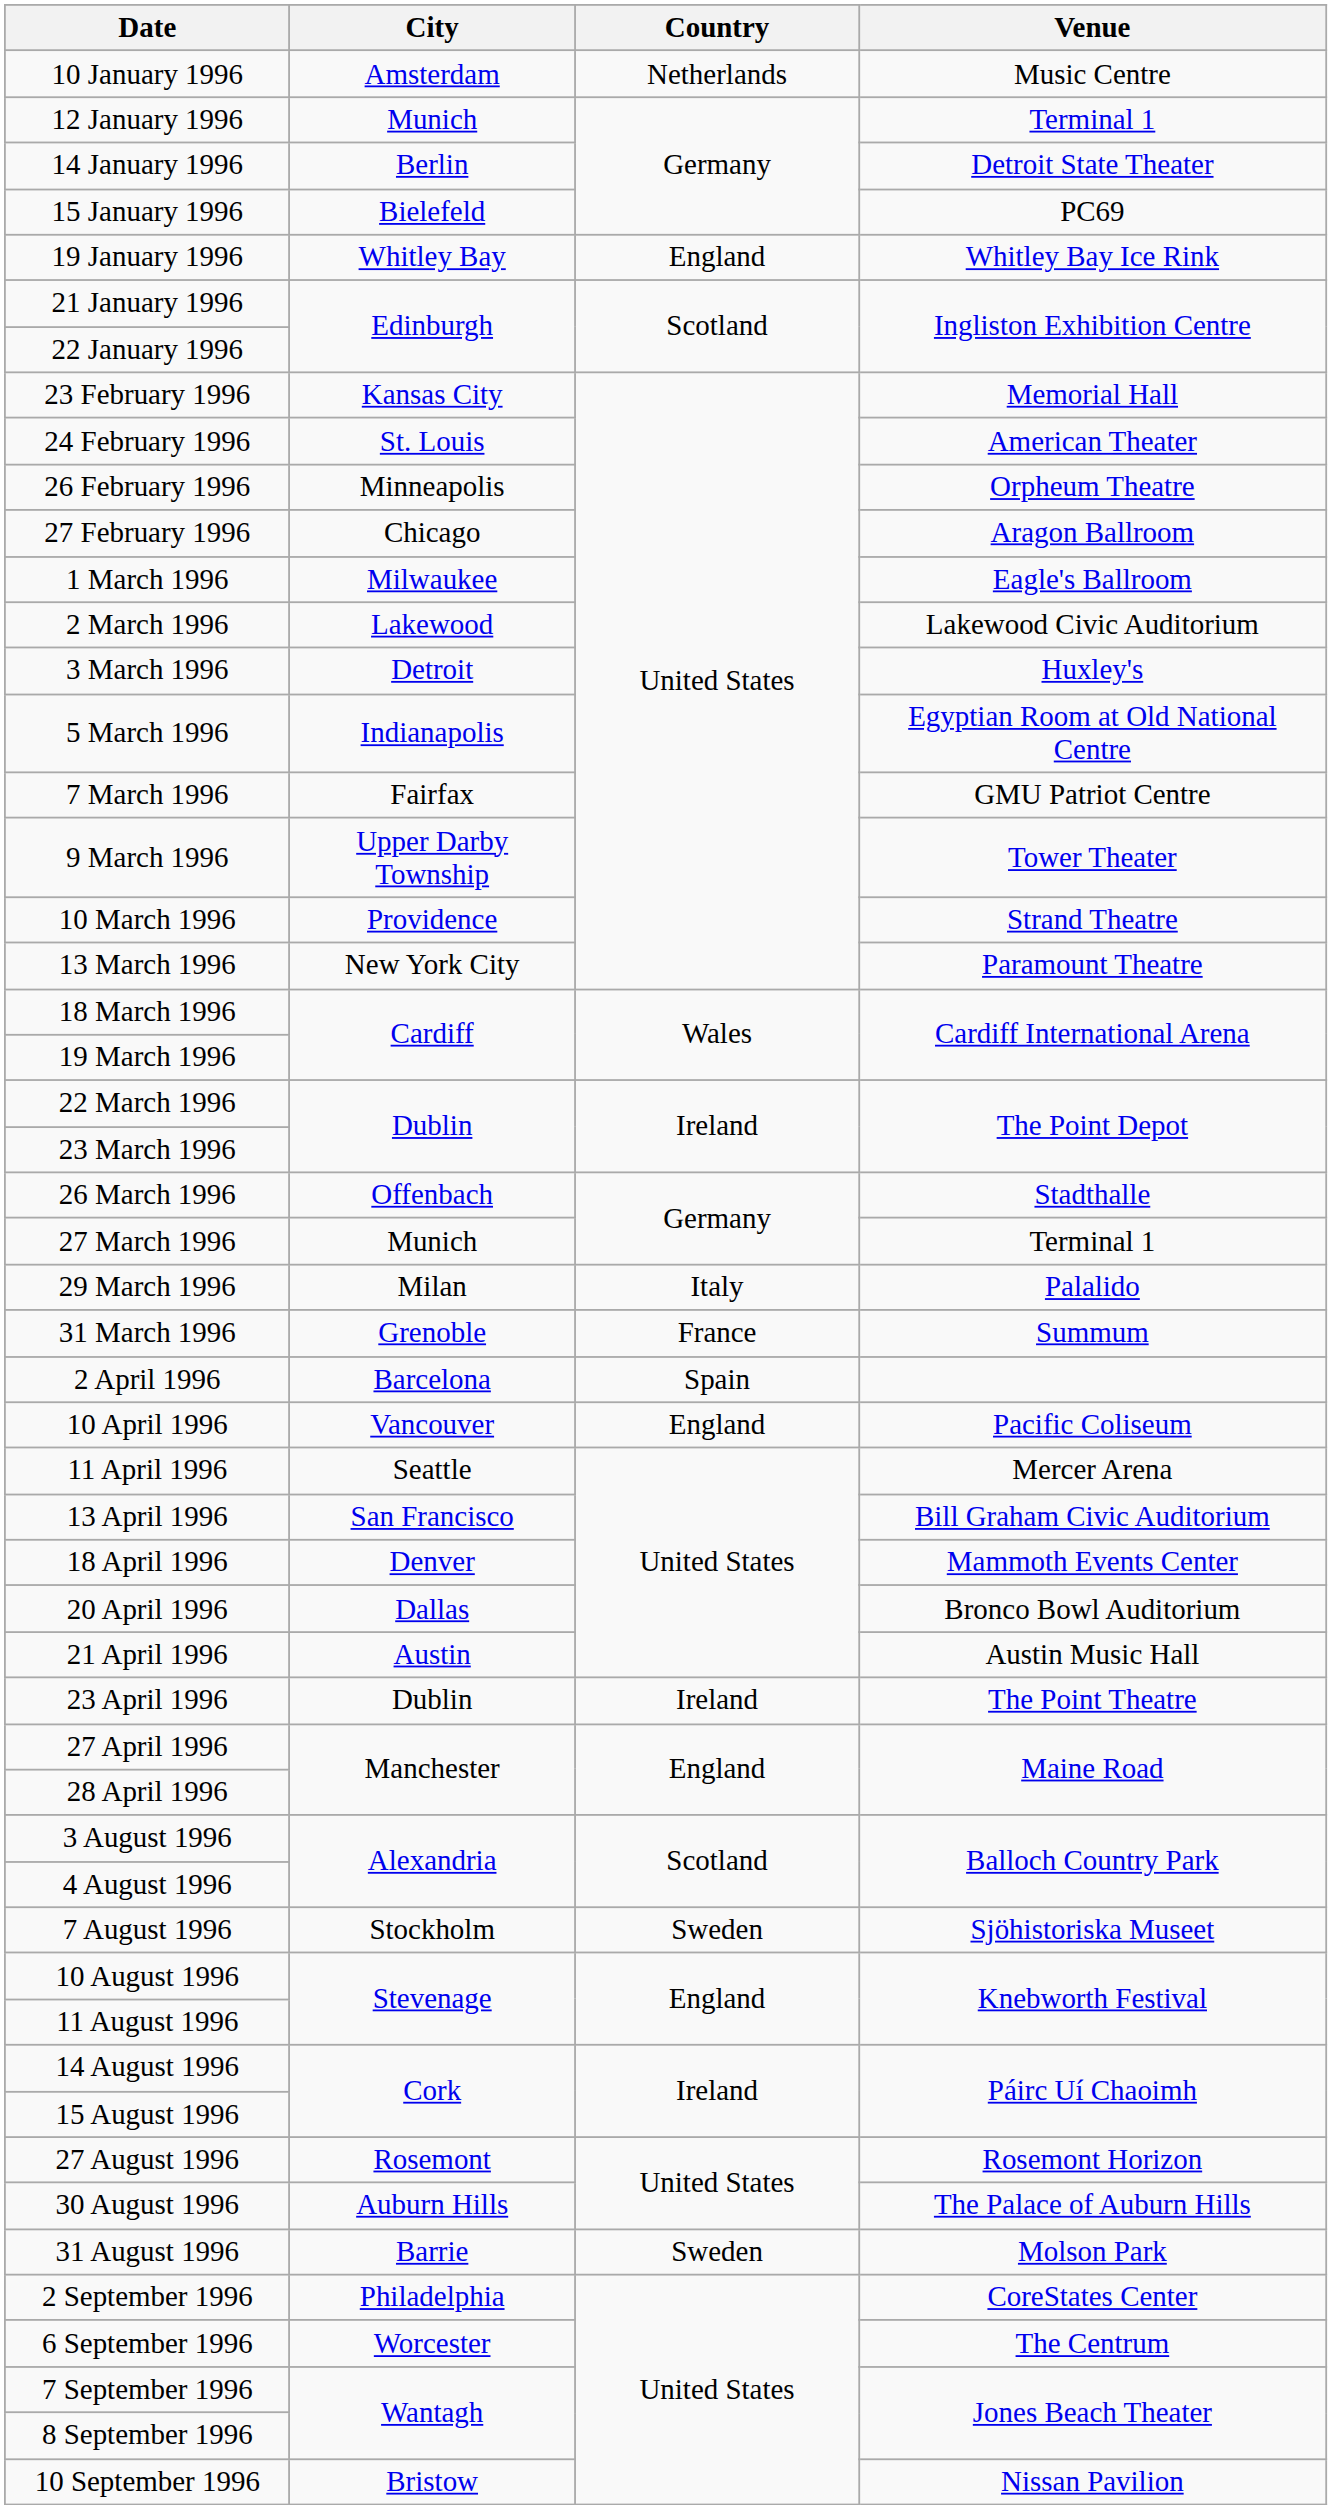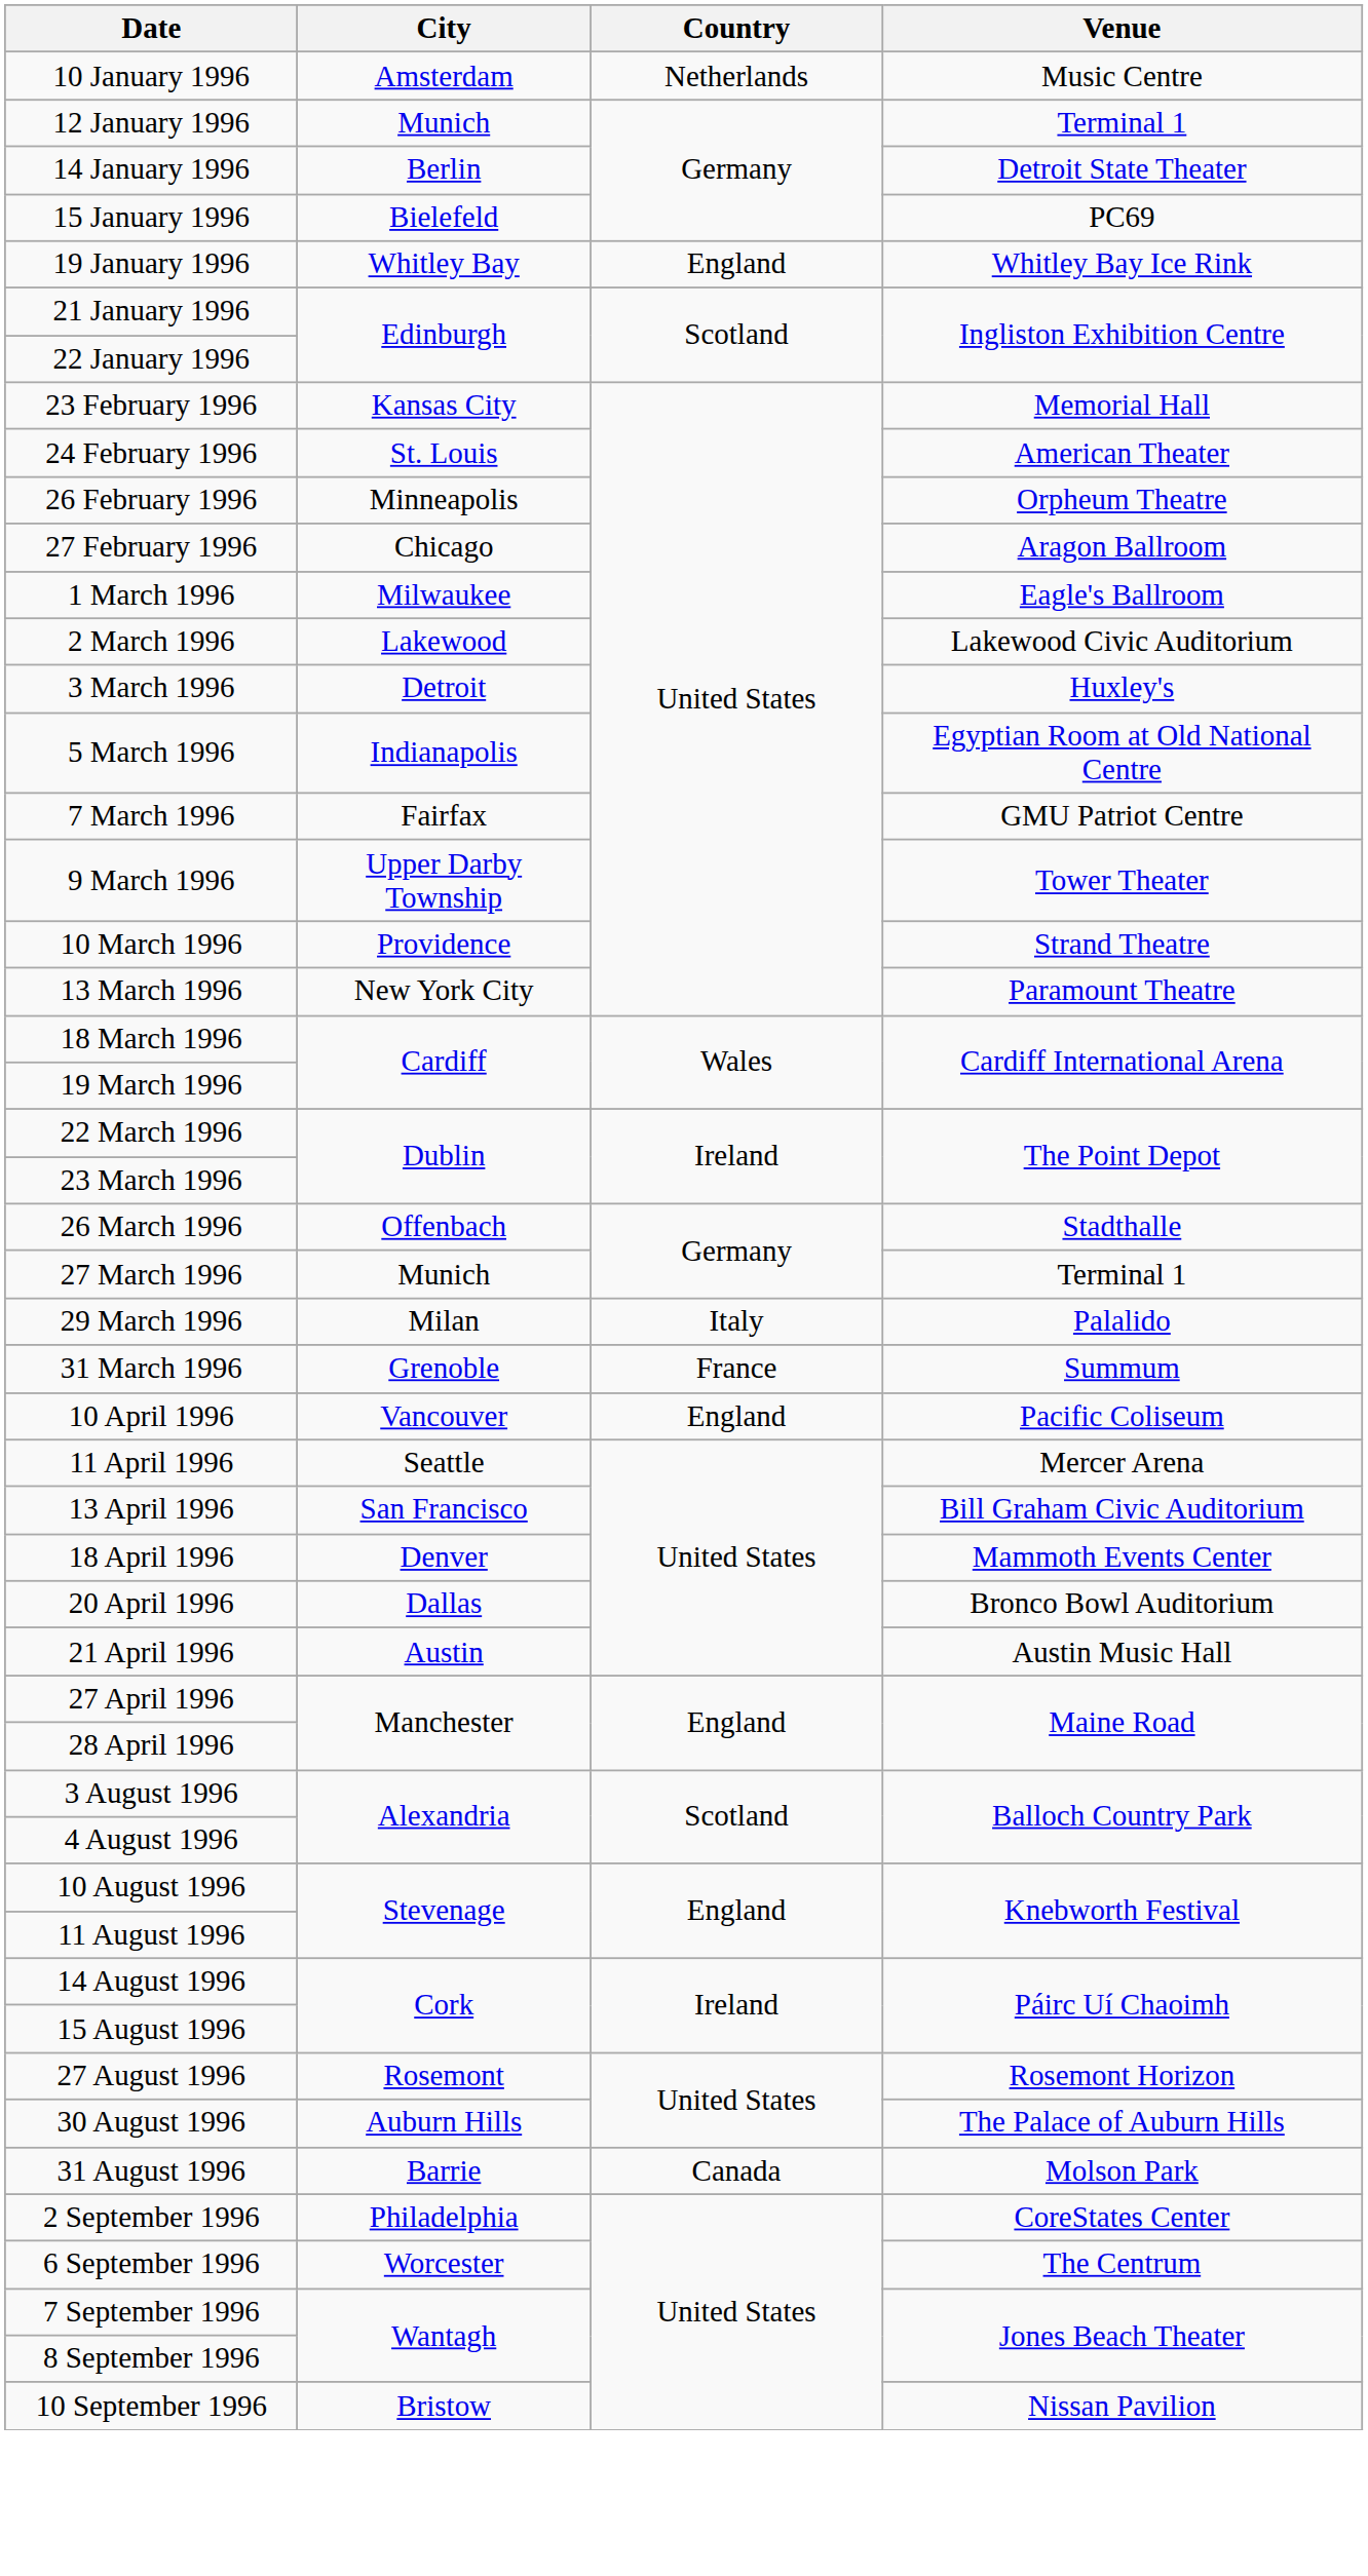 <table class="wikitable" style="text-align:center;">
 <tr>
 <th width="150">Date</th>
 <th width="150">City</th>
 <th width="150">Country</th>
 <th width="250">Venue</th>
 </tr>
 <tr>
 <td>10 January 1996</td>
 <td><a href='#'>Amsterdam</a></td>
 <td>Netherlands</td>
 <td>Music Centre</td>
 </tr>
 <tr>
 <td>12 January 1996</td>
 <td><a href='#'>Munich</a></td>
 <td rowspan="3">Germany</td>
 <td><a href='#'>Terminal 1</a></td>
 </tr>
 <tr>
 <td>14 January 1996</td>
 <td><a href='#'>Berlin</a></td>
 <td><a href='#'>Detroit State Theater</a></td>
 </tr>
 <tr>
 <td>15 January 1996</td>
 <td><a href='#'>Bielefeld</a></td>
 <td>PC69</td>
 </tr>
 <tr>
 <td>19 January 1996</td>
 <td><a href='#'>Whitley Bay</a></td>
 <td>England</td>
 <td><a href='#'>Whitley Bay Ice Rink</a></td>
 </tr>
 <tr>
 <td>21 January 1996</td>
 <td rowspan="2"><a href='#'>Edinburgh</a></td>
 <td rowspan="2">Scotland</td>
 <td rowspan="2"><a href='#'>Ingliston Exhibition Centre</a></td>
 </tr>
 <tr>
 <td>22 January 1996</td>
 </tr>
 <tr>
 <td>23 February 1996</td>
 <td><a href='#'>Kansas City</a></td>
 <td rowspan="12">United States</td>
 <td><a href='#'>Memorial Hall</a></td>
 </tr>
 <tr>
 <td>24 February 1996</td>
 <td><a href='#'>St. Louis</a></td>
 <td><a href='#'>American Theater</a></td>
 </tr>
 <tr>
 <td>26 February 1996</td>
 <td>Minneapolis</td>
 <td><a href='#'>Orpheum Theatre</a></td>
 </tr>
 <tr>
 <td>27 February 1996</td>
 <td>Chicago</td>
 <td><a href='#'>Aragon Ballroom</a></td>
 </tr>
 <tr>
 <td>1 March 1996</td>
 <td><a href='#'>Milwaukee</a></td>
 <td><a href='#'>Eagle's Ballroom</a></td>
 </tr>
 <tr>
 <td>2 March 1996</td>
 <td><a href='#'>Lakewood</a></td>
 <td>Lakewood Civic Auditorium</td>
 </tr>
 <tr>
 <td>3 March 1996</td>
 <td><a href='#'>Detroit</a></td>
 <td><a href='#'>Huxley's</a></td>
 </tr>
 <tr>
 <td>5 March 1996</td>
 <td><a href='#'>Indianapolis</a></td>
 <td><a href='#'>Egyptian Room at Old National Centre</a></td>
 </tr>
 <tr>
 <td>7 March 1996</td>
 <td>Fairfax</td>
 <td>GMU Patriot Centre</td>
 </tr>
 <tr>
 <td>9 March 1996</td>
 <td><a href='#'>Upper Darby Township</a></td>
 <td><a href='#'>Tower Theater</a></td>
 </tr>
 <tr>
 <td>10 March 1996</td>
 <td><a href='#'>Providence</a></td>
 <td><a href='#'>Strand Theatre</a></td>
 </tr>
 <tr>
 <td>13 March 1996</td>
 <td>New York City</td>
 <td><a href='#'>Paramount Theatre</a></td>
 </tr>
 <tr>
 <td>18 March 1996</td>
 <td rowspan="2"><a href='#'>Cardiff</a></td>
 <td rowspan="2">Wales</td>
 <td rowspan="2"><a href='#'>Cardiff International Arena</a></td>
 </tr>
 <tr>
 <td>19 March 1996</td>
 </tr>
 <tr>
 <td>22 March 1996</td>
 <td rowspan="2"><a href='#'>Dublin</a></td>
 <td rowspan="2">Ireland</td>
 <td rowspan="2"><a href='#'>The Point Depot</a></td>
 </tr>
 <tr>
 <td>23 March 1996</td>
 </tr>
 <tr>
 <td>26 March 1996</td>
 <td><a href='#'>Offenbach</a></td>
 <td rowspan="2">Germany</td>
 <td><a href='#'>Stadthalle</a></td>
 </tr>
 <tr>
 <td>27 March 1996</td>
 <td>Munich</td>
 <td>Terminal 1</td>
 </tr>
 <tr>
 <td>29 March 1996</td>
 <td>Milan</td>
 <td>Italy</td>
 <td><a href='#'>Palalido</a></td>
 </tr>
 <tr>
 <td>31 March 1996</td>
 <td><a href='#'>Grenoble</a></td>
 <td>France</td>
 <td><a href='#'>Summum</a></td>
 </tr>
 <tr>
-<td>2 April 1996</td>
-<td><a href='#'>Barcelona</a></td>
-<td>Spain</td>
-<td></td>
-</tr>
-<tr>
 <td>10 April 1996</td>
 <td><a href='#'>Vancouver</a></td>
 <td>England</td>
 <td><a href='#'>Pacific Coliseum</a></td>
 </tr>
 <tr>
 <td>11 April 1996</td>
 <td>Seattle</td>
 <td rowspan="5">United States</td>
 <td>Mercer Arena</td>
 </tr>
 <tr>
 <td>13 April 1996</td>
 <td><a href='#'>San Francisco</a></td>
 <td><a href='#'>Bill Graham Civic Auditorium</a></td>
 </tr>
 <tr>
 <td>18 April 1996</td>
 <td><a href='#'>Denver</a></td>
 <td><a href='#'>Mammoth Events Center</a></td>
 </tr>
 <tr>
 <td>20 April 1996</td>
 <td><a href='#'>Dallas</a></td>
 <td>Bronco Bowl Auditorium</td>
 </tr>
 <tr>
 <td>21 April 1996</td>
 <td><a href='#'>Austin</a></td>
 <td>Austin Music Hall</td>
 </tr>
 <tr>
-<td>23 April 1996</td>
-<td>Dublin</td>
-<td>Ireland</td>
-<td><a href='#'>The Point Theatre</a></td>
-</tr>
-<tr>
 <td>27 April 1996</td>
 <td rowspan="2">Manchester</td>
 <td rowspan="2">England</td>
 <td rowspan="2"><a href='#'>Maine Road</a></td>
 </tr>
 <tr>
 <td>28 April 1996</td>
 </tr>
 <tr>
 <td>3 August 1996</td>
 <td rowspan="2"><a href='#'>Alexandria</a></td>
 <td rowspan="2">Scotland</td>
 <td rowspan="2"><a href='#'>Balloch Country Park</a></td>
 </tr>
 <tr>
 <td>4 August 1996</td>
-</tr>
-<tr>
-<td>7 August 1996</td>
-<td>Stockholm</td>
-<td>Sweden</td>
-<td><a href='#'>Sjöhistoriska Museet</a></td>
 </tr>
 <tr>
 <td>10 August 1996</td>
 <td rowspan="2"><a href='#'>Stevenage</a></td>
 <td rowspan="2">England</td>
 <td rowspan="2"><a href='#'>Knebworth Festival</a></td>
 </tr>
 <tr>
 <td>11 August 1996</td>
 </tr>
 <tr>
 <td>14 August 1996</td>
 <td rowspan="2"><a href='#'>Cork</a></td>
 <td rowspan="2">Ireland</td>
 <td rowspan="2"><a href='#'>Páirc Uí Chaoimh</a></td>
 </tr>
 <tr>
 <td>15 August 1996</td>
 </tr>
 <tr>
 <td>27 August 1996</td>
 <td><a href='#'>Rosemont</a></td>
 <td rowspan="2">United States</td>
 <td><a href='#'>Rosemont Horizon</a></td>
 </tr>
 <tr>
 <td>30 August 1996</td>
 <td><a href='#'>Auburn Hills</a></td>
 <td><a href='#'>The Palace of Auburn Hills</a></td>
 </tr>
 <tr>
 <td>31 August 1996</td>
 <td><a href='#'>Barrie</a></td>
-<td>Sweden</td>
+<td>Canada</td>
 <td><a href='#'>Molson Park</a></td>
 </tr>
 <tr>
 <td>2 September 1996</td>
 <td><a href='#'>Philadelphia</a></td>
 <td rowspan="5">United States</td>
 <td><a href='#'>CoreStates Center</a></td>
 </tr>
 <tr>
 <td>6 September 1996</td>
 <td><a href='#'>Worcester</a></td>
 <td><a href='#'>The Centrum</a></td>
 </tr>
 <tr>
 <td>7 September 1996</td>
 <td rowspan="2"><a href='#'>Wantagh</a></td>
 <td rowspan="2"><a href='#'>Jones Beach Theater</a></td>
 </tr>
 <tr>
 <td>8 September 1996</td>
 </tr>
 <tr>
 <td>10 September 1996</td>
 <td><a href='#'>Bristow</a></td>
 <td><a href='#'>Nissan Pavilion</a></td>
 </tr>
 </table>
